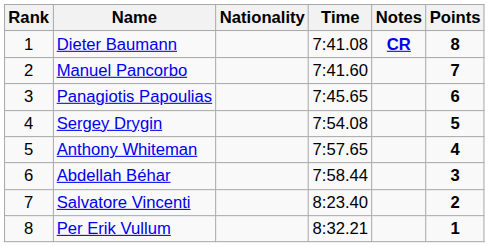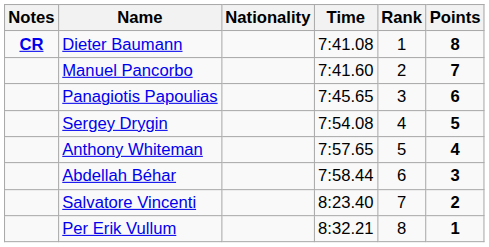 <table class="wikitable sortable" style="text-align:center">
 <tr>
-<th>Rank</th>
+<th>Notes</th>
 <th>Name</th>
 <th>Nationality</th>
 <th>Time</th>
-<th>Notes</th>
+<th>Rank</th>
 <th>Points</th>
 </tr>
 <tr>
-<td>1</td>
+<td><strong><a href='#'>CR</a></strong></td>
 <td align=left><a href='#'>Dieter Baumann</a></td>
 <td align=left></td>
 <td>7:41.08</td>
-<td><strong><a href='#'>CR</a></strong></td>
+<td>1</td>
 <td><strong>8</strong></td>
 </tr>
 <tr>
-<td>2</td>
+<td></td>
 <td align=left><a href='#'>Manuel Pancorbo</a></td>
 <td align=left></td>
 <td>7:41.60</td>
-<td></td>
+<td>2</td>
 <td><strong>7</strong></td>
 </tr>
 <tr>
-<td>3</td>
+<td></td>
 <td align=left><a href='#'>Panagiotis Papoulias</a></td>
 <td align=left></td>
 <td>7:45.65</td>
-<td></td>
+<td>3</td>
 <td><strong>6</strong></td>
 </tr>
 <tr>
-<td>4</td>
+<td></td>
 <td align=left><a href='#'>Sergey Drygin</a></td>
 <td align=left></td>
 <td>7:54.08</td>
-<td></td>
+<td>4</td>
 <td><strong>5</strong></td>
 </tr>
 <tr>
-<td>5</td>
+<td></td>
 <td align=left><a href='#'>Anthony Whiteman</a></td>
 <td align=left></td>
 <td>7:57.65</td>
-<td></td>
+<td>5</td>
 <td><strong>4</strong></td>
 </tr>
 <tr>
-<td>6</td>
+<td></td>
 <td align=left><a href='#'>Abdellah Béhar</a></td>
 <td align=left></td>
 <td>7:58.44</td>
-<td></td>
+<td>6</td>
 <td><strong>3</strong></td>
 </tr>
 <tr>
-<td>7</td>
+<td></td>
 <td align=left><a href='#'>Salvatore Vincenti</a></td>
 <td align=left></td>
 <td>8:23.40</td>
-<td></td>
+<td>7</td>
 <td><strong>2</strong></td>
 </tr>
 <tr>
-<td>8</td>
+<td></td>
 <td align=left><a href='#'>Per Erik Vullum</a></td>
 <td align=left></td>
 <td>8:32.21</td>
-<td></td>
+<td>8</td>
 <td><strong>1</strong></td>
 </tr>
 </table>
